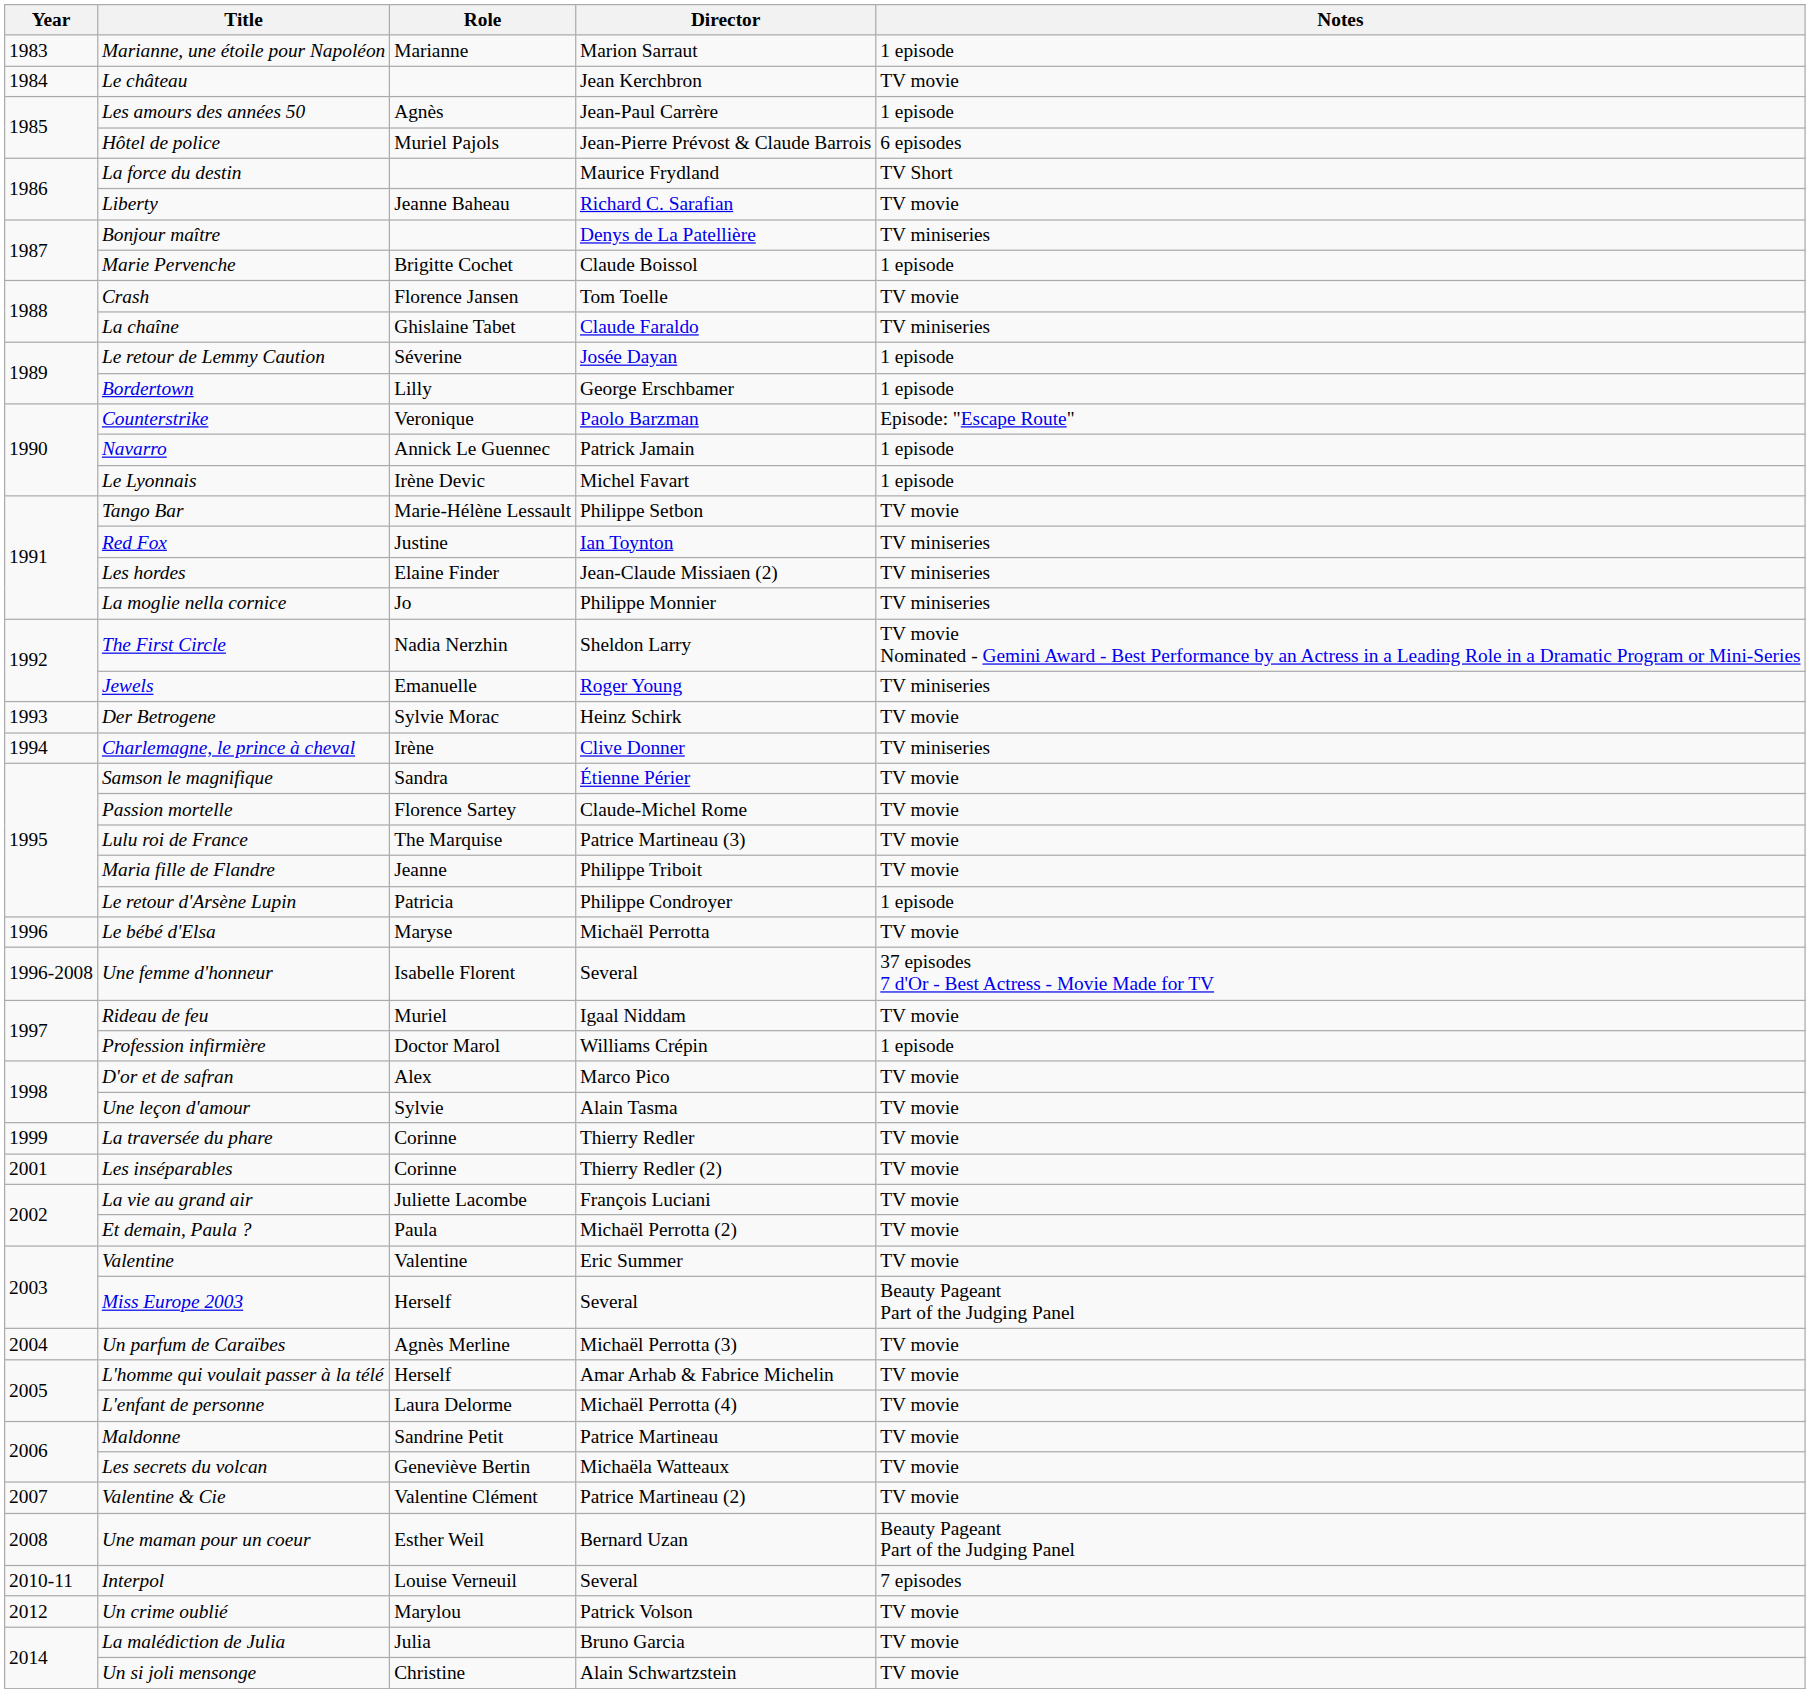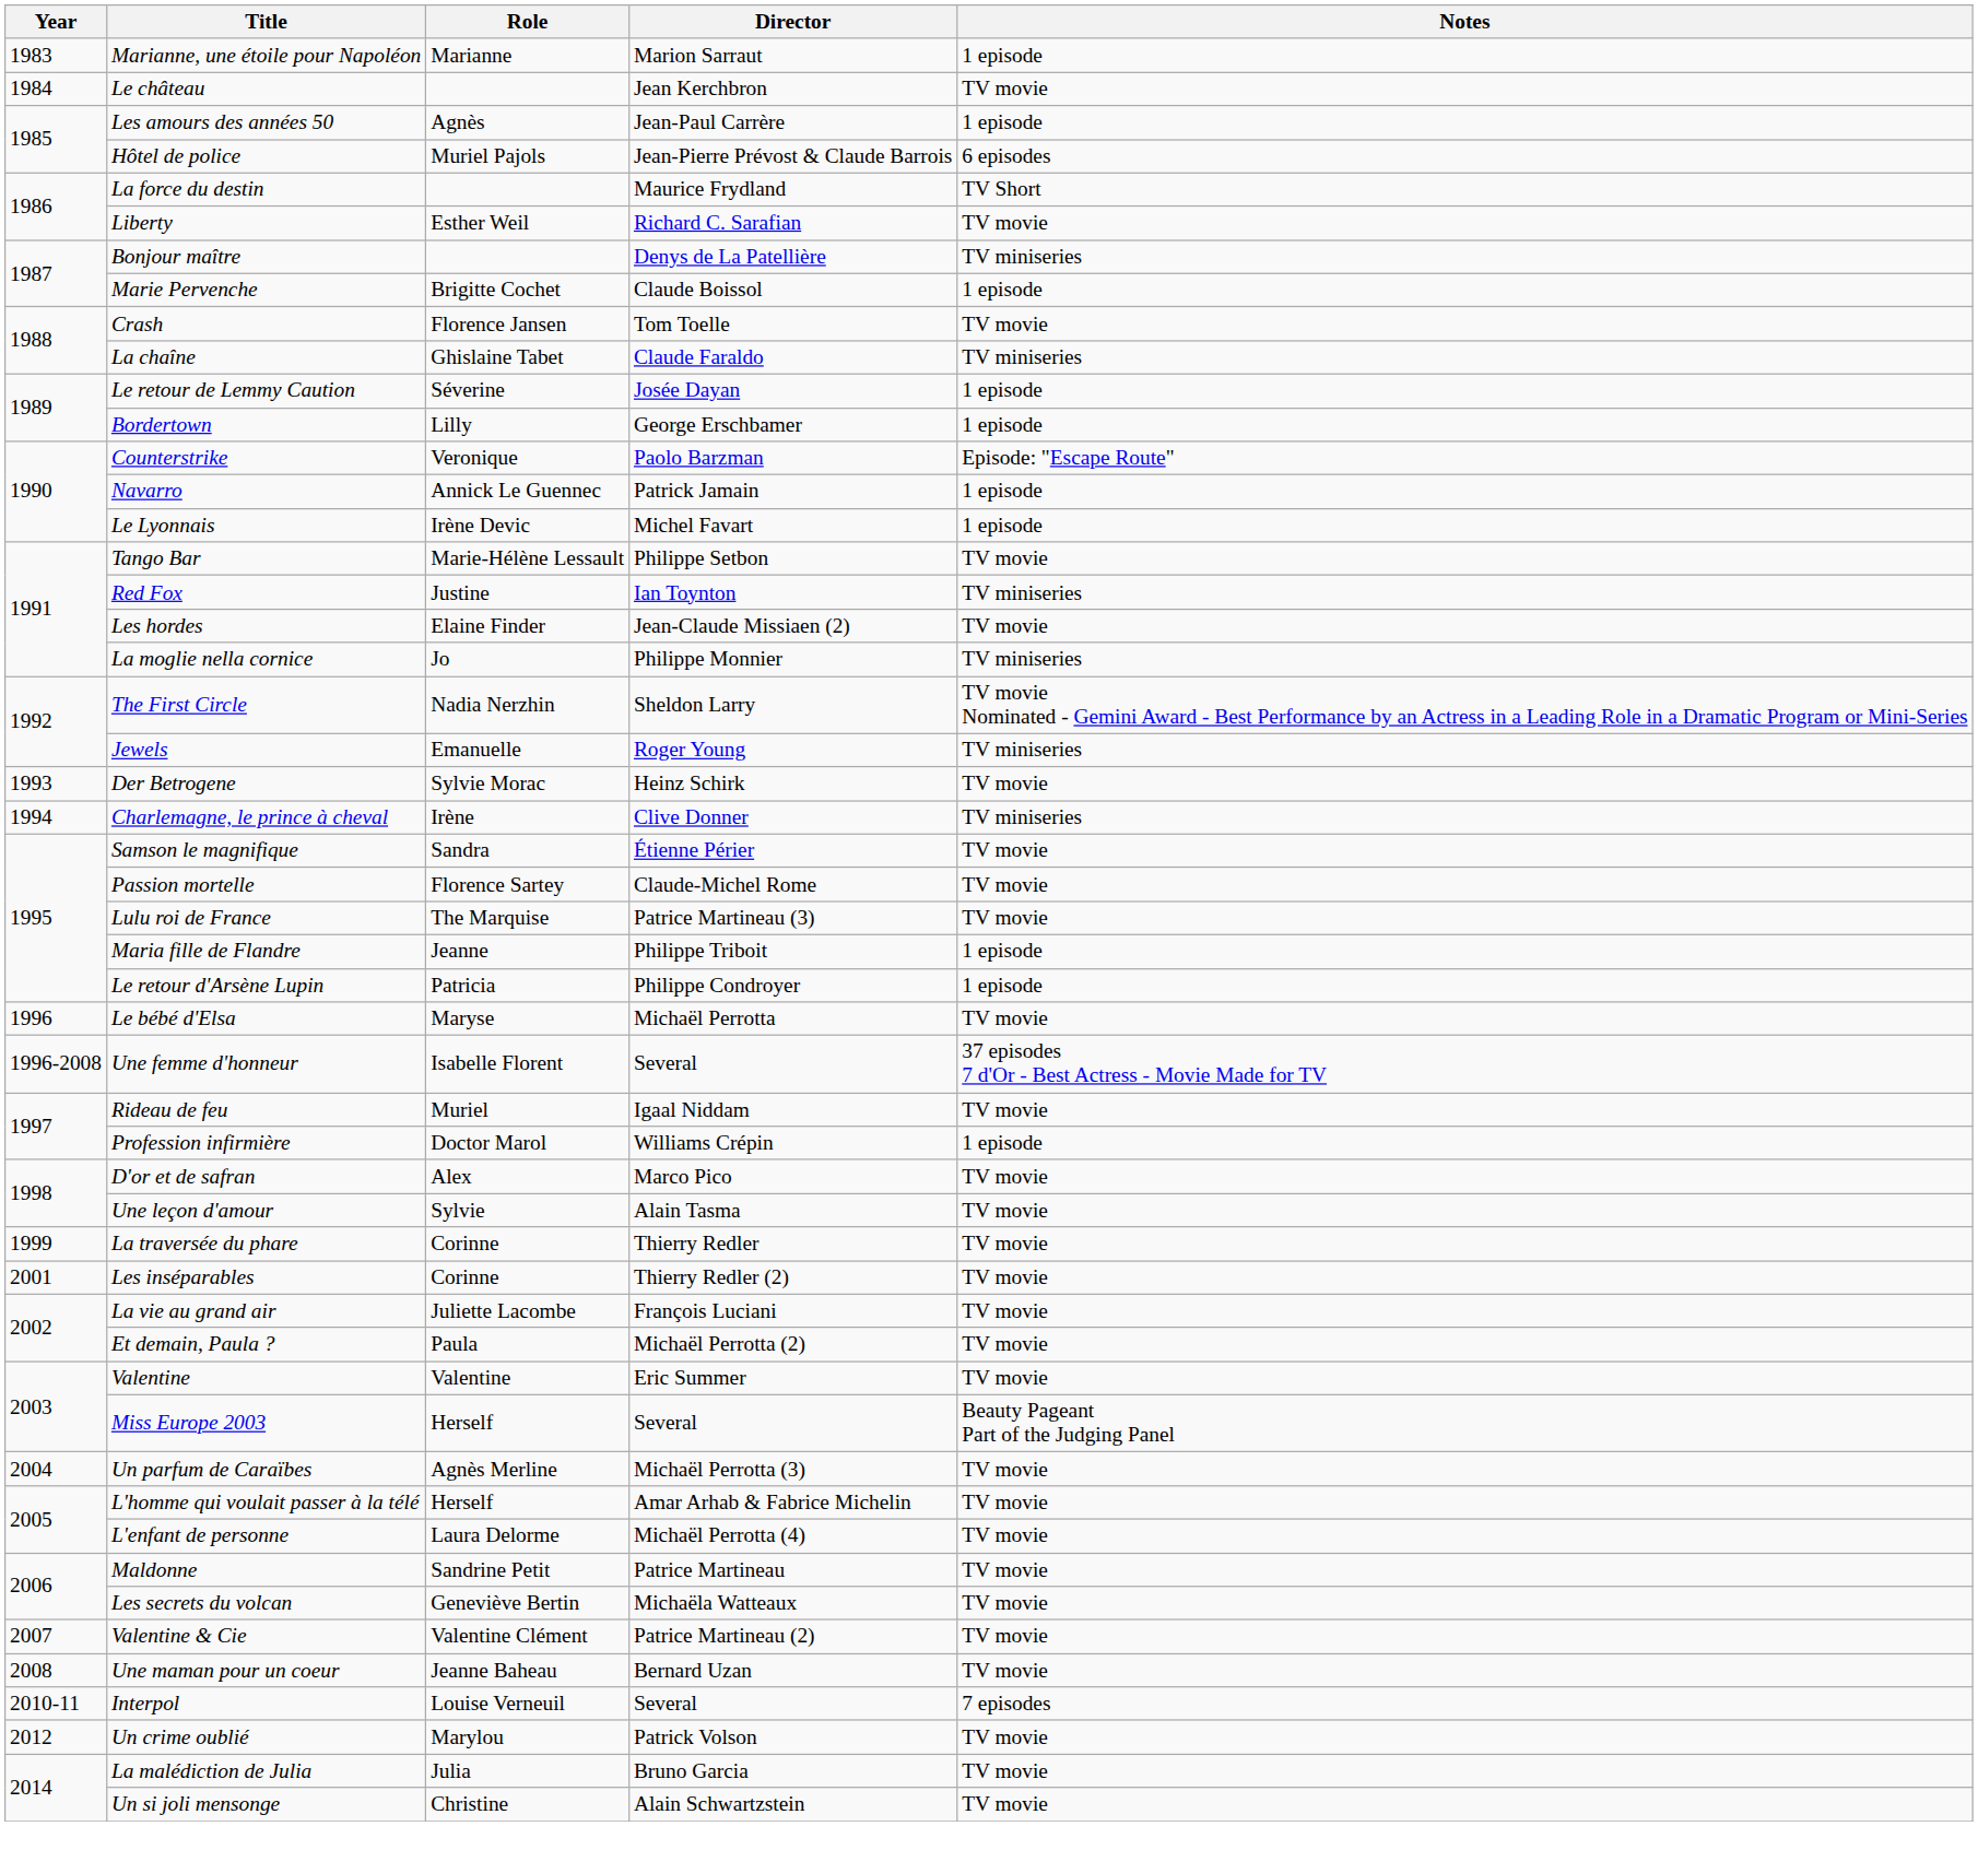 <table class="wikitable sortable">
 <tr>
 <th>Year</th>
 <th>Title</th>
 <th>Role</th>
 <th>Director</th>
 <th>Notes</th>
 </tr>
 <tr>
 <td>1983</td>
 <td><em>Marianne, une étoile pour Napoléon</em></td>
 <td>Marianne</td>
 <td>Marion Sarraut</td>
 <td>1 episode</td>
 </tr>
 <tr>
 <td>1984</td>
 <td><em>Le château</em></td>
 <td></td>
 <td>Jean Kerchbron</td>
 <td>TV movie</td>
 </tr>
 <tr>
 <td rowspan=2>1985</td>
 <td><em>Les amours des années 50</em></td>
 <td>Agnès</td>
 <td>Jean-Paul Carrère</td>
 <td>1 episode</td>
 </tr>
 <tr>
 <td><em>Hôtel de police</em></td>
 <td>Muriel Pajols</td>
 <td>Jean-Pierre Prévost & Claude Barrois</td>
 <td>6 episodes</td>
 </tr>
 <tr>
 <td rowspan=2>1986</td>
 <td><em>La force du destin</em></td>
 <td></td>
 <td>Maurice Frydland</td>
 <td>TV Short</td>
 </tr>
 <tr>
 <td><em>Liberty</em></td>
-<td>Jeanne Baheau</td>
+<td>Esther Weil</td>
 <td><a href='#'>Richard C. Sarafian</a></td>
 <td>TV movie</td>
 </tr>
 <tr>
 <td rowspan=2>1987</td>
 <td><em>Bonjour maître</em></td>
 <td></td>
 <td><a href='#'>Denys de La Patellière</a></td>
 <td>TV miniseries</td>
 </tr>
 <tr>
 <td><em>Marie Pervenche</em></td>
 <td>Brigitte Cochet</td>
 <td>Claude Boissol</td>
 <td>1 episode</td>
 </tr>
 <tr>
 <td rowspan=2>1988</td>
 <td><em>Crash</em></td>
 <td>Florence Jansen</td>
 <td>Tom Toelle</td>
 <td>TV movie</td>
 </tr>
 <tr>
 <td><em>La chaîne</em></td>
 <td>Ghislaine Tabet</td>
 <td><a href='#'>Claude Faraldo</a></td>
 <td>TV miniseries</td>
 </tr>
 <tr>
 <td rowspan=2>1989</td>
 <td><em>Le retour de Lemmy Caution</em></td>
 <td>Séverine</td>
 <td><a href='#'>Josée Dayan</a></td>
 <td>1 episode</td>
 </tr>
 <tr>
 <td><em><a href='#'>Bordertown</a></em></td>
 <td>Lilly</td>
 <td>George Erschbamer</td>
 <td>1 episode</td>
 </tr>
 <tr>
 <td rowspan=3>1990</td>
 <td><em><a href='#'>Counterstrike</a></em></td>
 <td>Veronique</td>
 <td><a href='#'>Paolo Barzman</a></td>
 <td>Episode: "<a href='#'>Escape Route</a>"</td>
 </tr>
 <tr>
 <td><em><a href='#'>Navarro</a></em></td>
 <td>Annick Le Guennec</td>
 <td>Patrick Jamain</td>
 <td>1 episode</td>
 </tr>
 <tr>
 <td><em>Le Lyonnais</em></td>
 <td>Irène Devic</td>
 <td>Michel Favart</td>
 <td>1 episode</td>
 </tr>
 <tr>
 <td rowspan=4>1991</td>
 <td><em>Tango Bar</em></td>
 <td>Marie-Hélène Lessault</td>
 <td>Philippe Setbon</td>
 <td>TV movie</td>
 </tr>
 <tr>
 <td><em><a href='#'>Red Fox</a></em></td>
 <td>Justine</td>
 <td><a href='#'>Ian Toynton</a></td>
 <td>TV miniseries</td>
 </tr>
 <tr>
 <td><em>Les hordes</em></td>
 <td>Elaine Finder</td>
 <td>Jean-Claude Missiaen (2)</td>
-<td>TV miniseries</td>
+<td>TV movie</td>
 </tr>
 <tr>
 <td><em>La moglie nella cornice</em></td>
 <td>Jo</td>
 <td>Philippe Monnier</td>
 <td>TV miniseries</td>
 </tr>
 <tr>
 <td rowspan=2>1992</td>
 <td><em><a href='#'>The First Circle</a></em></td>
 <td>Nadia Nerzhin</td>
 <td>Sheldon Larry</td>
 <td>TV movie<br>Nominated - <a href='#'>Gemini Award - Best Performance by an Actress in a Leading Role in a Dramatic Program or Mini-Series</a></td>
 </tr>
 <tr>
 <td><em><a href='#'>Jewels</a></em></td>
 <td>Emanuelle</td>
 <td><a href='#'>Roger Young</a></td>
 <td>TV miniseries</td>
 </tr>
 <tr>
 <td rowspan=1>1993</td>
 <td><em>Der Betrogene</em></td>
 <td>Sylvie Morac</td>
 <td>Heinz Schirk</td>
 <td>TV movie</td>
 </tr>
 <tr>
 <td rowspan=1>1994</td>
 <td><em><a href='#'>Charlemagne, le prince à cheval</a></em></td>
 <td>Irène</td>
 <td><a href='#'>Clive Donner</a></td>
 <td>TV miniseries</td>
 </tr>
 <tr>
 <td rowspan=5>1995</td>
 <td><em>Samson le magnifique</em></td>
 <td>Sandra</td>
 <td><a href='#'>Étienne Périer</a></td>
 <td>TV movie</td>
 </tr>
 <tr>
 <td><em>Passion mortelle</em></td>
 <td>Florence Sartey</td>
 <td>Claude-Michel Rome</td>
 <td>TV movie</td>
 </tr>
 <tr>
 <td><em>Lulu roi de France</em></td>
 <td>The Marquise</td>
 <td>Patrice Martineau (3)</td>
 <td>TV movie</td>
 </tr>
 <tr>
 <td><em>Maria fille de Flandre</em></td>
 <td>Jeanne</td>
 <td>Philippe Triboit</td>
-<td>TV movie</td>
+<td>1 episode</td>
 </tr>
 <tr>
 <td><em>Le retour d'Arsène Lupin</em></td>
 <td>Patricia</td>
 <td>Philippe Condroyer</td>
 <td>1 episode</td>
 </tr>
 <tr>
 <td rowspan=1>1996</td>
 <td><em>Le bébé d'Elsa</em></td>
 <td>Maryse</td>
 <td>Michaël Perrotta</td>
 <td>TV movie</td>
 </tr>
 <tr>
 <td rowspan=1>1996-2008</td>
 <td><em>Une femme d'honneur</em></td>
 <td>Isabelle Florent</td>
 <td>Several</td>
 <td>37 episodes<br><a href='#'>7 d'Or - Best Actress - Movie Made for TV</a></td>
 </tr>
 <tr>
 <td rowspan=2>1997</td>
 <td><em>Rideau de feu</em></td>
 <td>Muriel</td>
 <td>Igaal Niddam</td>
 <td>TV movie</td>
 </tr>
 <tr>
 <td><em>Profession infirmière</em></td>
 <td>Doctor Marol</td>
 <td>Williams Crépin</td>
 <td>1 episode</td>
 </tr>
 <tr>
 <td rowspan=2>1998</td>
 <td><em>D'or et de safran</em></td>
 <td>Alex</td>
 <td>Marco Pico</td>
 <td>TV movie</td>
 </tr>
 <tr>
 <td><em>Une leçon d'amour</em></td>
 <td>Sylvie</td>
 <td>Alain Tasma</td>
 <td>TV movie</td>
 </tr>
 <tr>
 <td rowspan=1>1999</td>
 <td><em>La traversée du phare</em></td>
 <td>Corinne</td>
 <td>Thierry Redler</td>
 <td>TV movie</td>
 </tr>
 <tr>
 <td rowspan=1>2001</td>
 <td><em>Les inséparables</em></td>
 <td>Corinne</td>
 <td>Thierry Redler (2)</td>
 <td>TV movie</td>
 </tr>
 <tr>
 <td rowspan=2>2002</td>
 <td><em>La vie au grand air</em></td>
 <td>Juliette Lacombe</td>
 <td>François Luciani</td>
 <td>TV movie</td>
 </tr>
 <tr>
 <td><em>Et demain, Paula ?</em></td>
 <td>Paula</td>
 <td>Michaël Perrotta (2)</td>
 <td>TV movie</td>
 </tr>
 <tr>
 <td rowspan=2>2003</td>
 <td><em>Valentine</em></td>
 <td>Valentine</td>
 <td>Eric Summer</td>
 <td>TV movie</td>
 </tr>
 <tr>
 <td><em><a href='#'>Miss Europe 2003</a></em></td>
 <td>Herself</td>
 <td>Several</td>
 <td>Beauty Pageant<br>Part of the Judging Panel</td>
 </tr>
 <tr>
 <td rowspan=1>2004</td>
 <td><em>Un parfum de Caraïbes</em></td>
 <td>Agnès Merline</td>
 <td>Michaël Perrotta (3)</td>
 <td>TV movie</td>
 </tr>
 <tr>
 <td rowspan=2>2005</td>
 <td><em>L'homme qui voulait passer à la télé</em></td>
 <td>Herself</td>
 <td>Amar Arhab & Fabrice Michelin</td>
 <td>TV movie</td>
 </tr>
 <tr>
 <td><em>L'enfant de personne</em></td>
 <td>Laura Delorme</td>
 <td>Michaël Perrotta (4)</td>
 <td>TV movie</td>
 </tr>
 <tr>
 <td rowspan=2>2006</td>
 <td><em>Maldonne</em></td>
 <td>Sandrine Petit</td>
 <td>Patrice Martineau</td>
 <td>TV movie</td>
 </tr>
 <tr>
 <td><em>Les secrets du volcan</em></td>
 <td>Geneviève Bertin</td>
 <td>Michaëla Watteaux</td>
 <td>TV movie</td>
 </tr>
 <tr>
 <td rowspan=1>2007</td>
 <td><em>Valentine & Cie</em></td>
 <td>Valentine Clément</td>
 <td>Patrice Martineau (2)</td>
 <td>TV movie</td>
 </tr>
 <tr>
 <td rowspan=1>2008</td>
 <td><em>Une maman pour un coeur</em></td>
-<td>Esther Weil</td>
+<td>Jeanne Baheau</td>
 <td>Bernard Uzan</td>
-<td>Beauty Pageant<br>Part of the Judging Panel</td>
+<td>TV movie</td>
 </tr>
 <tr>
 <td rowspan=1>2010-11</td>
 <td><em>Interpol</em></td>
 <td>Louise Verneuil</td>
 <td>Several</td>
 <td>7 episodes</td>
 </tr>
 <tr>
 <td rowspan=1>2012</td>
 <td><em>Un crime oublié</em></td>
 <td>Marylou</td>
 <td>Patrick Volson</td>
 <td>TV movie</td>
 </tr>
 <tr>
 <td rowspan=2>2014</td>
 <td><em>La malédiction de Julia</em></td>
 <td>Julia</td>
 <td>Bruno Garcia</td>
 <td>TV movie</td>
 </tr>
 <tr>
 <td><em>Un si joli mensonge</em></td>
 <td>Christine</td>
 <td>Alain Schwartzstein</td>
 <td>TV movie</td>
 </tr>
 <tr>
 </tr>
 </table>
